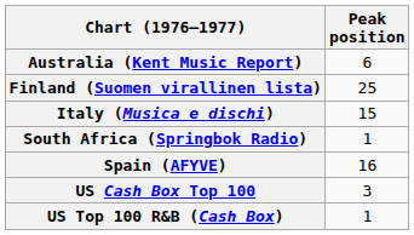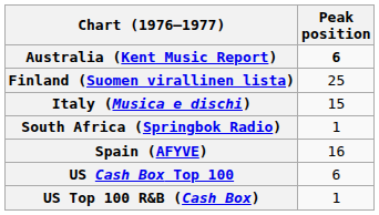 <table class="wikitable sortable plainrowheaders" style="text-align:center">
 <tr>
 <th scope="col">Chart (1976–1977)</th>
 <th scope="col">Peak<br>position</th>
 </tr>
 <tr>
 <th scope="row">Australia (<a href='#'>Kent Music Report</a>)</th>
-<td>6</td>
+<td><strong>6</strong></td>
 </tr>
 <tr>
 </tr>
 <tr>
 </tr>
 <tr>
 </tr>
 <tr>
 </tr>
 <tr>
 <th scope="row">Finland (<a href='#'>Suomen virallinen lista</a>)</th>
 <td>25</td>
 </tr>
 <tr>
 <th scope="row">Italy (<em><a href='#'>Musica e dischi</a></em>)</th>
 <td>15</td>
 </tr>
 <tr>
 </tr>
 <tr>
 </tr>
 <tr>
 </tr>
 <tr>
 <th scope="row">South Africa (<a href='#'>Springbok Radio</a>)</th>
 <td>1</td>
 </tr>
 <tr>
 <th scope="row">Spain (<a href='#'>AFYVE</a>)</th>
 <td>16</td>
 </tr>
 <tr>
 </tr>
 <tr>
 </tr>
 <tr>
 </tr>
 <tr>
 </tr>
 <tr>
 </tr>
 <tr>
 </tr>
 <tr>
 <th scope="row">US <a href='#'><em>Cash Box</em> Top 100</a></th>
-<td>3</td>
+<td>6</td>
 </tr>
 <tr>
 <th scope="row">US Top 100 R&B (<em><a href='#'>Cash Box</a></em>)</th>
 <td>1</td>
 </tr>
 <tr>
 </tr>
 </table>
